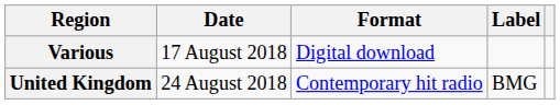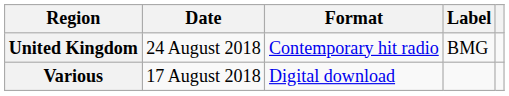 <table class="wikitable plainrowheaders">
 <tr>
 <th scope="col">Region</th>
 <th scope="col">Date</th>
 <th scope="col">Format</th>
 <th scope="col">Label</th>
 <th scope="col"></th>
 </tr>
 <tr>
+<th scope="row">United Kingdom</th>
+<td>24 August 2018</td>
+<td><a href='#'>Contemporary hit radio</a></td>
+<td>BMG</td>
+<td></td>
+</tr>
+<tr>
 <th scope="row">Various</th>
 <td>17 August 2018</td>
 <td><a href='#'>Digital download</a></td>
 <td></td>
 <td></td>
 </tr>
-<tr>
-<th scope="row">United Kingdom</th>
-<td>24 August 2018</td>
-<td><a href='#'>Contemporary hit radio</a></td>
-<td>BMG</td>
-<td></td>
-</tr>
 </table>
